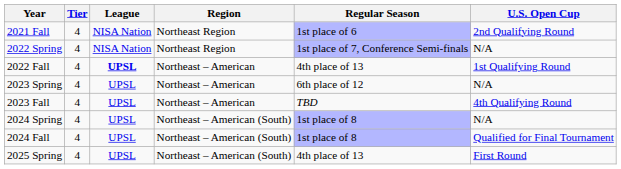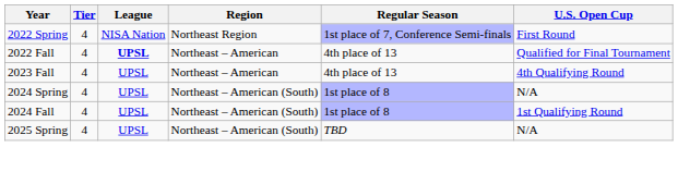 <table class="wikitable">
 <tr>
 <th>Year</th>
 <th><a href='#'>Tier</a></th>
 <th>League</th>
 <th>Region</th>
 <th>Regular Season</th>
 <th><a href='#'>U.S. Open Cup</a></th>
 </tr>
 <tr>
-<td><a href='#'>2021 Fall</a></td>
-<td align=center>4</td>
-<td align=center><a href='#'>NISA Nation</a></td>
-<td>Northeast Region</td>
-<td bgcolor="B3B7FF">1st place of 6</td>
-<td><a href='#'>2nd Qualifying Round</a></td>
-</tr>
-<tr>
 <td><a href='#'>2022 Spring</a></td>
 <td align=center>4</td>
 <td align=center><a href='#'>NISA Nation</a></td>
 <td>Northeast Region</td>
 <td bgcolor="B3B7FF">1st place of 7, Conference Semi-finals</td>
-<td>N/A</td>
+<td><a href='#'>First Round</a></td>
 </tr>
 <tr>
 <td>2022 Fall</td>
 <td align=center>4</td>
 <td align=center><strong><a href='#'>UPSL</a></strong></td>
 <td>Northeast – American</td>
 <td>4th place of 13</td>
-<td><a href='#'>1st Qualifying Round</a></td>
-</tr>
-<tr>
-<td>2023 Spring</td>
-<td align=center>4</td>
-<td align=center><a href='#'>UPSL</a></td>
-<td>Northeast – American</td>
-<td>6th place of 12</td>
-<td>N/A</td>
+<td><a href='#'>Qualified for Final Tournament</a></td>
 </tr>
 <tr>
 <td>2023 Fall</td>
 <td align=center>4</td>
 <td align=center><a href='#'>UPSL</a></td>
 <td>Northeast – American</td>
-<td><em>TBD</em></td>
+<td>4th place of 13</td>
 <td><a href='#'>4th Qualifying Round</a></td>
 </tr>
 <tr>
 <td>2024 Spring</td>
 <td align=center>4</td>
 <td align=center><a href='#'>UPSL</a></td>
 <td>Northeast – American (South)</td>
 <td bgcolor="B3B7FF">1st place of 8</td>
 <td>N/A</td>
 </tr>
 <tr>
 <td>2024 Fall</td>
 <td align=center>4</td>
 <td align=center><a href='#'>UPSL</a></td>
 <td>Northeast – American (South)</td>
 <td bgcolor="B3B7FF">1st place of 8</td>
-<td><a href='#'>Qualified for Final Tournament</a></td>
+<td><a href='#'>1st Qualifying Round</a></td>
 </tr>
 <tr>
 <td>2025 Spring</td>
 <td align=center>4</td>
 <td align=center><a href='#'>UPSL</a></td>
 <td>Northeast – American (South)</td>
-<td>4th place of 13</td>
-<td><a href='#'>First Round</a></td>
+<td><em>TBD</em></td>
+<td>N/A</td>
 </tr>
 </table>
